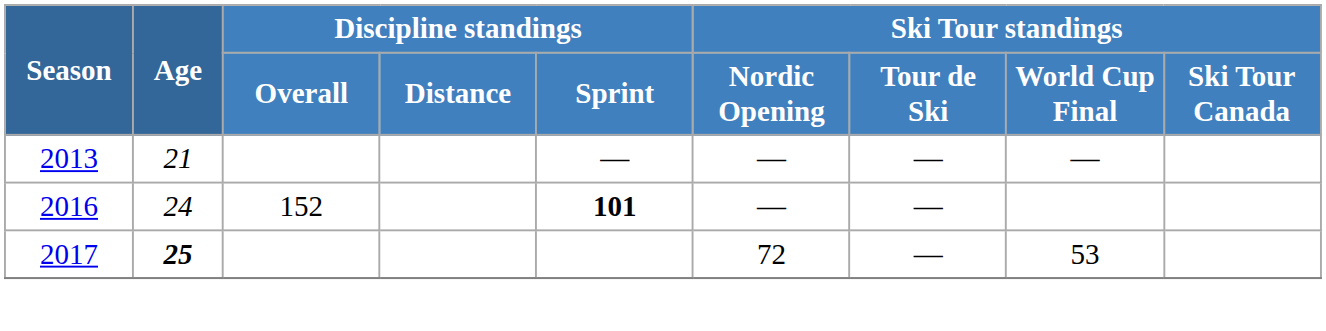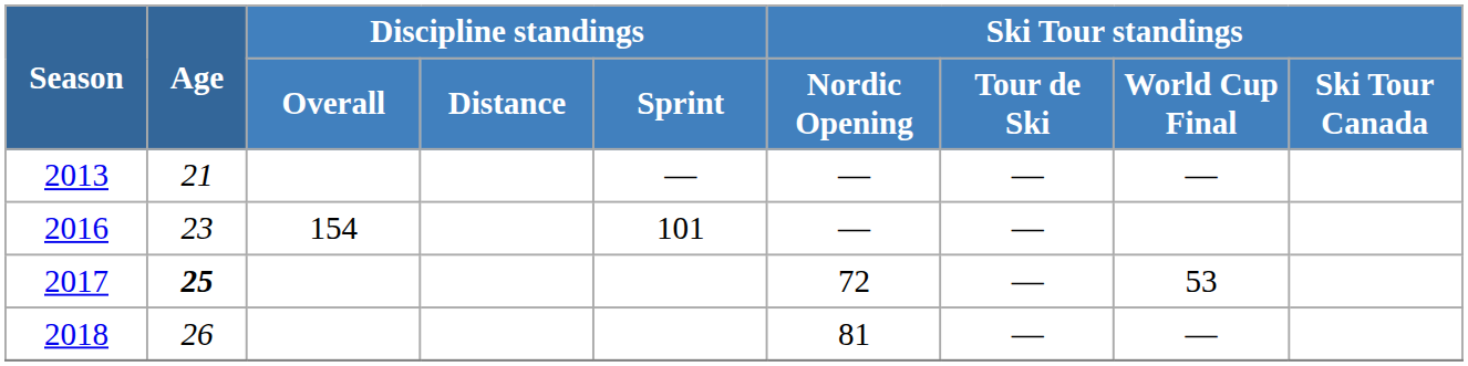 <table class="wikitable" style="font-size:95%; text-align:center; border:grey solid 1px; border-collapse:collapse; background:#ffffff;">
 <tr>
 <th style="background-color:#369; color:white; width:60px;" rowspan="2"> Season </th>
 <th style="background-color:#369; color:white; width:40px;" rowspan="2"> Age </th>
 <th style="background-color:#4180be; color:white;" colspan="3">Discipline standings</th>
 <th style="background-color:#4180be; color:white;" colspan="4">Ski Tour standings</th>
 </tr>
 <tr>
 <th style="background-color:#4180be; color:white; width:75px;">Overall</th>
 <th style="background-color:#4180be; color:white; width:75px;">Distance</th>
 <th style="background-color:#4180be; color:white; width:75px;">Sprint</th>
 <th style="background-color:#4180be; color:white; width:75px;">Nordic<br>Opening</th>
 <th style="background-color:#4180be; color:white; width:75px;">Tour de<br>Ski</th>
 <th style="background-color:#4180be; color:white; width:75px;">World Cup<br>Final</th>
 <th style="background-color:#4180be; color:white; width:75px;">Ski Tour<br>Canada</th>
 </tr>
 <tr>
 <td><a href='#'>2013</a></td>
 <td><em>21</em></td>
 <td></td>
 <td></td>
 <td>—</td>
 <td>—</td>
 <td>—</td>
 <td>—</td>
 <td></td>
 </tr>
 <tr>
 <td><a href='#'>2016</a></td>
-<td><em>24</em></td>
-<td>152</td>
+<td><em>23</em></td>
+<td>154</td>
 <td></td>
-<td><strong>101</strong></td>
+<td>101</td>
 <td>—</td>
 <td>—</td>
 <td></td>
 <td></td>
 </tr>
 <tr>
 <td><a href='#'>2017</a></td>
 <td><strong><em>25</em></strong></td>
 <td></td>
 <td></td>
 <td></td>
 <td>72</td>
 <td>—</td>
 <td>53</td>
 <td></td>
 </tr>
 <tr>
+<td><a href='#'>2018</a></td>
+<td><em>26</em></td>
+<td></td>
+<td></td>
+<td></td>
+<td>81</td>
+<td>—</td>
+<td>—</td>
+<td></td>
+</tr>
+<tr>
 </tr>
 </table>
